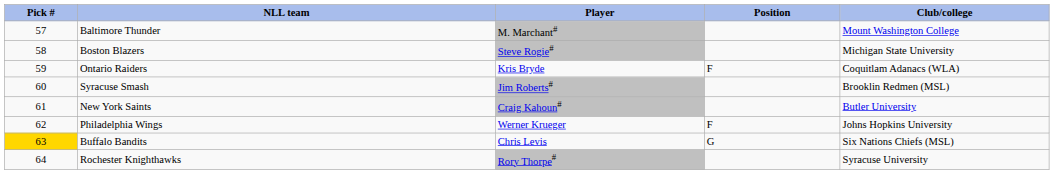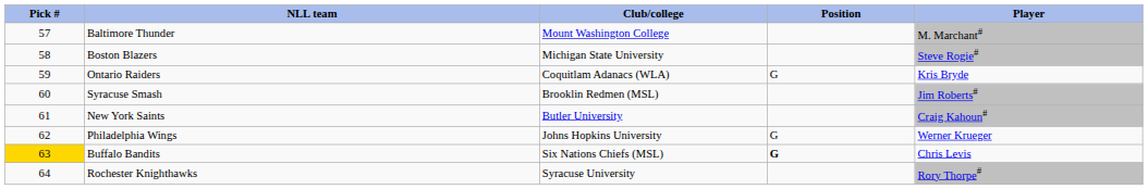 <table class="wikitable" style="width: 100%">
 <tr>
 <th style="background:#a8bdec; width:7%;">Pick #</th>
 <th style="width:40%; background:#a8bdec;">NLL team</th>
+<th style="width:20%; background:#a8bdec;">Club/college</th>
+<th style="width:13%; background:#a8bdec;">Position</th>
 <th style="width:20%; background:#a8bdec;">Player</th>
-<th style="width:13%; background:#a8bdec;">Position</th>
-<th style="width:20%; background:#a8bdec;">Club/college</th>
 </tr>
 <tr>
 <td align=center>57</td>
 <td>Baltimore Thunder</td>
+<td><a href='#'>Mount Washington College</a></td>
+<td></td>
 <td bgcolor="#C0C0C0">M. Marchant<sup>#</sup></td>
-<td></td>
-<td><a href='#'>Mount Washington College</a></td>
 </tr>
 <tr>
 <td align=center>58</td>
 <td>Boston Blazers</td>
+<td>Michigan State University</td>
+<td></td>
 <td bgcolor="#C0C0C0"><a href='#'>Steve Rogie</a><sup>#</sup></td>
-<td></td>
-<td>Michigan State University</td>
 </tr>
 <tr>
 <td align=center>59</td>
 <td>Ontario Raiders</td>
+<td>Coquitlam Adanacs (WLA)</td>
+<td>G</td>
 <td><a href='#'>Kris Bryde</a></td>
-<td>F</td>
-<td>Coquitlam Adanacs (WLA)</td>
 </tr>
 <tr>
 <td align=center>60</td>
 <td>Syracuse Smash</td>
+<td>Brooklin Redmen (MSL)</td>
+<td></td>
 <td bgcolor="#C0C0C0"><a href='#'>Jim Roberts</a><sup>#</sup></td>
-<td></td>
-<td>Brooklin Redmen (MSL)</td>
 </tr>
 <tr>
 <td align=center>61</td>
 <td>New York Saints</td>
+<td><a href='#'>Butler University</a></td>
+<td></td>
 <td bgcolor="#C0C0C0"><a href='#'>Craig Kahoun</a><sup>#</sup></td>
-<td></td>
-<td><a href='#'>Butler University</a></td>
 </tr>
 <tr>
 <td align=center>62</td>
 <td>Philadelphia Wings</td>
+<td>Johns Hopkins University</td>
+<td>G</td>
 <td><a href='#'>Werner Krueger</a></td>
-<td>F</td>
-<td>Johns Hopkins University</td>
 </tr>
 <tr>
 <td align=center style="background: gold;">63</td>
 <td>Buffalo Bandits</td>
+<td>Six Nations Chiefs (MSL)</td>
+<td><strong>G</strong></td>
 <td><a href='#'>Chris Levis</a></td>
-<td>G</td>
-<td>Six Nations Chiefs (MSL)</td>
 </tr>
 <tr>
 <td align=center>64</td>
 <td>Rochester Knighthawks</td>
+<td>Syracuse University</td>
+<td></td>
 <td bgcolor="#C0C0C0"><a href='#'>Rory Thorpe</a><sup>#</sup></td>
-<td></td>
-<td>Syracuse University</td>
 </tr>
 </table>
